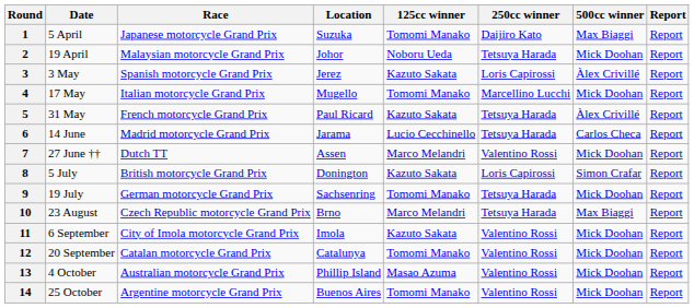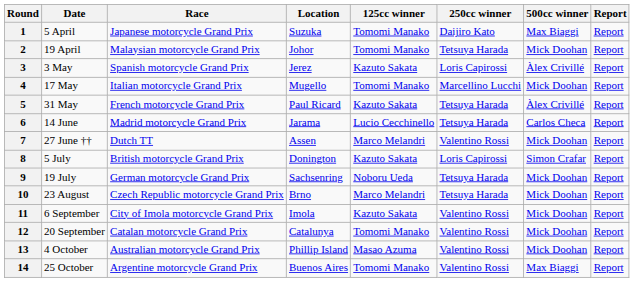 <table class="wikitable" style="font-size: 85%;">
 <tr>
 <th>Round</th>
 <th>Date</th>
 <th>Race</th>
 <th>Location</th>
 <th>125cc winner</th>
 <th>250cc winner</th>
 <th>500cc winner</th>
 <th>Report</th>
 </tr>
 <tr>
 <th>1</th>
 <td>5 April</td>
 <td> <a href='#'>Japanese motorcycle Grand Prix</a></td>
 <td><a href='#'>Suzuka</a></td>
 <td> <a href='#'>Tomomi Manako</a></td>
 <td> <a href='#'>Daijiro Kato</a></td>
 <td> <a href='#'>Max Biaggi</a></td>
 <td><a href='#'>Report</a></td>
 </tr>
 <tr>
 <th>2</th>
 <td>19 April</td>
 <td> <a href='#'>Malaysian motorcycle Grand Prix</a></td>
 <td><a href='#'>Johor</a></td>
-<td> <a href='#'>Noboru Ueda</a></td>
+<td> <a href='#'>Tomomi Manako</a></td>
 <td> <a href='#'>Tetsuya Harada</a></td>
 <td> <a href='#'>Mick Doohan</a></td>
 <td><a href='#'>Report</a></td>
 </tr>
 <tr>
 <th>3</th>
 <td>3 May</td>
 <td> <a href='#'>Spanish motorcycle Grand Prix</a></td>
 <td><a href='#'>Jerez</a></td>
 <td> <a href='#'>Kazuto Sakata</a></td>
 <td> <a href='#'>Loris Capirossi</a></td>
 <td> <a href='#'>Àlex Crivillé</a></td>
 <td><a href='#'>Report</a></td>
 </tr>
 <tr>
 <th>4</th>
 <td>17 May</td>
 <td> <a href='#'>Italian motorcycle Grand Prix</a></td>
 <td><a href='#'>Mugello</a></td>
 <td> <a href='#'>Tomomi Manako</a></td>
 <td> <a href='#'>Marcellino Lucchi</a></td>
 <td> <a href='#'>Mick Doohan</a></td>
 <td><a href='#'>Report</a></td>
 </tr>
 <tr>
 <th>5</th>
 <td>31 May</td>
 <td> <a href='#'>French motorcycle Grand Prix</a></td>
 <td><a href='#'>Paul Ricard</a></td>
 <td> <a href='#'>Kazuto Sakata</a></td>
 <td> <a href='#'>Tetsuya Harada</a></td>
 <td> <a href='#'>Àlex Crivillé</a></td>
 <td><a href='#'>Report</a></td>
 </tr>
 <tr>
 <th>6</th>
 <td>14 June</td>
 <td> <a href='#'>Madrid motorcycle Grand Prix</a></td>
 <td><a href='#'>Jarama</a></td>
 <td> <a href='#'>Lucio Cecchinello</a></td>
 <td> <a href='#'>Tetsuya Harada</a></td>
 <td> <a href='#'>Carlos Checa</a></td>
 <td><a href='#'>Report</a></td>
 </tr>
 <tr>
 <th>7</th>
 <td>27 June ††</td>
 <td> <a href='#'>Dutch TT</a></td>
 <td><a href='#'>Assen</a></td>
 <td> <a href='#'>Marco Melandri</a></td>
 <td> <a href='#'>Valentino Rossi</a></td>
 <td> <a href='#'>Mick Doohan</a></td>
 <td><a href='#'>Report</a></td>
 </tr>
 <tr>
 <th>8</th>
 <td>5 July</td>
 <td> <a href='#'>British motorcycle Grand Prix</a></td>
 <td><a href='#'>Donington</a></td>
 <td> <a href='#'>Kazuto Sakata</a></td>
 <td> <a href='#'>Loris Capirossi</a></td>
 <td> <a href='#'>Simon Crafar</a></td>
 <td><a href='#'>Report</a></td>
 </tr>
 <tr>
 <th>9</th>
 <td>19 July</td>
 <td> <a href='#'>German motorcycle Grand Prix</a></td>
 <td><a href='#'>Sachsenring</a></td>
-<td> <a href='#'>Tomomi Manako</a></td>
+<td> <a href='#'>Noboru Ueda</a></td>
 <td> <a href='#'>Tetsuya Harada</a></td>
 <td> <a href='#'>Mick Doohan</a></td>
 <td><a href='#'>Report</a></td>
 </tr>
 <tr>
 <th>10</th>
 <td>23 August</td>
 <td> <a href='#'>Czech Republic motorcycle Grand Prix</a></td>
 <td><a href='#'>Brno</a></td>
 <td> <a href='#'>Marco Melandri</a></td>
 <td> <a href='#'>Tetsuya Harada</a></td>
-<td> <a href='#'>Max Biaggi</a></td>
+<td> <a href='#'>Mick Doohan</a></td>
 <td><a href='#'>Report</a></td>
 </tr>
 <tr>
 <th>11</th>
 <td>6 September</td>
 <td> <a href='#'>City of Imola motorcycle Grand Prix</a></td>
 <td><a href='#'>Imola</a></td>
 <td> <a href='#'>Kazuto Sakata</a></td>
 <td> <a href='#'>Valentino Rossi</a></td>
 <td> <a href='#'>Mick Doohan</a></td>
 <td><a href='#'>Report</a></td>
 </tr>
 <tr>
 <th>12</th>
 <td>20 September</td>
 <td> <a href='#'>Catalan motorcycle Grand Prix</a></td>
 <td><a href='#'>Catalunya</a></td>
 <td> <a href='#'>Tomomi Manako</a></td>
 <td> <a href='#'>Valentino Rossi</a></td>
 <td> <a href='#'>Mick Doohan</a></td>
 <td><a href='#'>Report</a></td>
 </tr>
 <tr>
 <th>13</th>
 <td>4 October</td>
 <td> <a href='#'>Australian motorcycle Grand Prix</a></td>
 <td><a href='#'>Phillip Island</a></td>
 <td> <a href='#'>Masao Azuma</a></td>
 <td> <a href='#'>Valentino Rossi</a></td>
 <td> <a href='#'>Mick Doohan</a></td>
 <td><a href='#'>Report</a></td>
 </tr>
 <tr>
 <th>14</th>
 <td>25 October</td>
 <td> <a href='#'>Argentine motorcycle Grand Prix</a></td>
 <td><a href='#'>Buenos Aires</a></td>
 <td> <a href='#'>Tomomi Manako</a></td>
 <td> <a href='#'>Valentino Rossi</a></td>
-<td> <a href='#'>Mick Doohan</a></td>
+<td> <a href='#'>Max Biaggi</a></td>
 <td><a href='#'>Report</a></td>
 </tr>
 </table>
